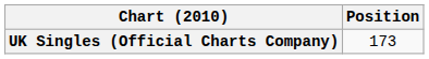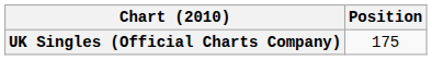 <table class="wikitable plainrowheaders">
 <tr>
 <th>Chart (2010)</th>
 <th>Position</th>
 </tr>
 <tr>
 <th scope="row">UK Singles (Official Charts Company)</th>
-<td style="text-align:center;">173</td>
+<td style="text-align:center;">175</td>
 </tr>
 </table>
